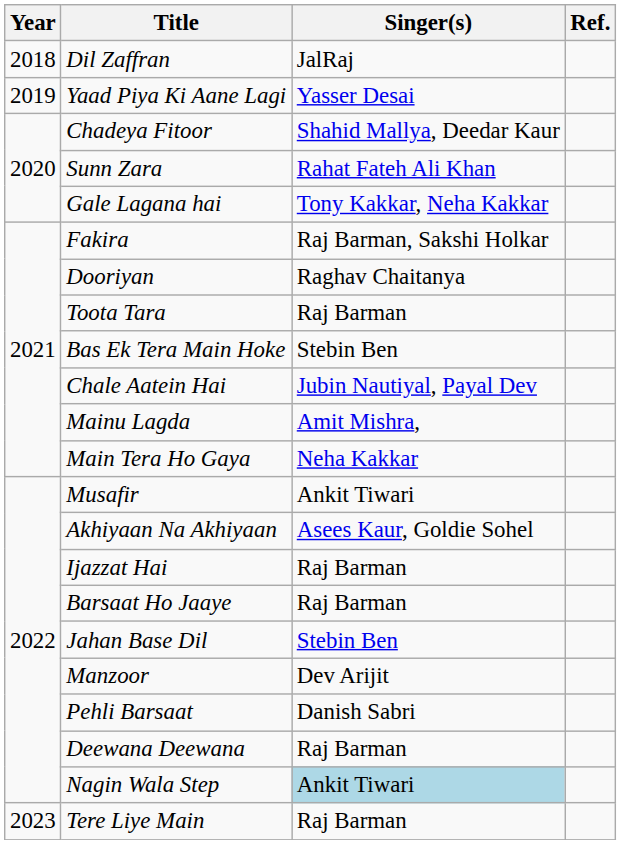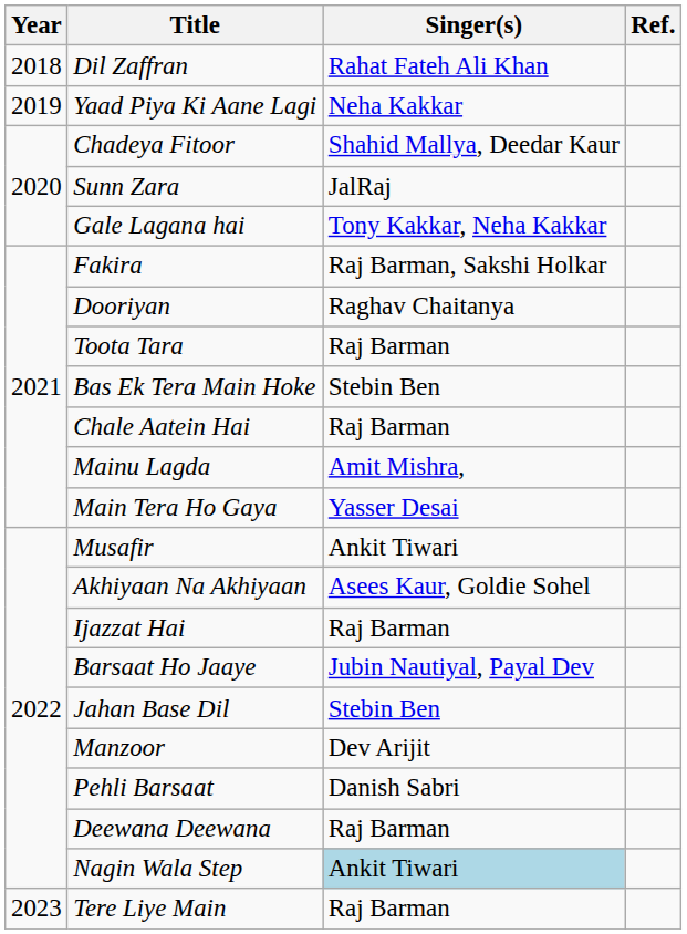 <table class="wikitable plainrowheaders sortable">
 <tr>
 <th scope="col">Year</th>
 <th scope="col">Title</th>
 <th scope="col">Singer(s)</th>
 <th scope="col" class="unsortable">Ref.</th>
 </tr>
 <tr>
 <td scope="row">2018</td>
 <td><em>Dil Zaffran</em></td>
-<td>JalRaj</td>
+<td><a href='#'>Rahat Fateh Ali Khan</a></td>
 <td></td>
 </tr>
 <tr>
 <td scope="row">2019</td>
 <td><em>Yaad Piya Ki Aane Lagi</em></td>
-<td><a href='#'>Yasser Desai</a></td>
+<td><a href='#'>Neha Kakkar</a></td>
 <td></td>
 </tr>
 <tr>
 <td rowspan="3" scope="row">2020</td>
 <td><em>Chadeya Fitoor</em></td>
 <td><a href='#'>Shahid Mallya</a>, Deedar Kaur</td>
 <td></td>
 </tr>
 <tr>
 <td><em>Sunn Zara</em></td>
-<td><a href='#'>Rahat Fateh Ali Khan</a></td>
+<td>JalRaj</td>
 <td></td>
 </tr>
 <tr>
 <td><em>Gale Lagana hai</em></td>
 <td><a href='#'>Tony Kakkar</a>, <a href='#'>Neha Kakkar</a></td>
 <td></td>
 </tr>
 <tr>
 <td rowspan="7" scope="row">2021</td>
 <td><em>Fakira</em></td>
 <td>Raj Barman, Sakshi Holkar</td>
 <td></td>
 </tr>
 <tr>
 <td><em>Dooriyan</em></td>
 <td>Raghav Chaitanya</td>
 <td></td>
 </tr>
 <tr>
 <td><em>Toota Tara</em></td>
 <td>Raj Barman</td>
 <td></td>
 </tr>
 <tr>
 <td><em>Bas Ek Tera Main Hoke</em></td>
 <td>Stebin Ben</td>
 <td></td>
 </tr>
 <tr>
 <td><em>Chale Aatein Hai</em></td>
-<td><a href='#'>Jubin Nautiyal</a>, <a href='#'>Payal Dev</a></td>
+<td>Raj Barman</td>
 <td></td>
 </tr>
 <tr>
 <td><em>Mainu Lagda</em></td>
 <td><a href='#'>Amit Mishra</a>,</td>
 <td></td>
 </tr>
 <tr>
 <td><em>Main Tera Ho Gaya</em></td>
-<td><a href='#'>Neha Kakkar</a></td>
+<td><a href='#'>Yasser Desai</a></td>
 <td></td>
 </tr>
 <tr>
 <td rowspan="9">2022</td>
 <td><em>Musafir</em></td>
 <td>Ankit Tiwari</td>
 <td></td>
 </tr>
 <tr>
 <td><em>Akhiyaan Na Akhiyaan</em></td>
 <td><a href='#'>Asees Kaur</a>, Goldie Sohel</td>
 <td></td>
 </tr>
 <tr>
 <td><em>Ijazzat Hai</em></td>
 <td>Raj Barman</td>
 <td></td>
 </tr>
 <tr>
 <td><em>Barsaat Ho Jaaye</em></td>
-<td>Raj Barman</td>
+<td><a href='#'>Jubin Nautiyal</a>, <a href='#'>Payal Dev</a></td>
 <td></td>
 </tr>
 <tr>
 <td><em>Jahan Base Dil</em></td>
 <td><a href='#'>Stebin Ben</a></td>
 <td></td>
 </tr>
 <tr>
 <td><em>Manzoor</em></td>
 <td>Dev Arijit</td>
 <td></td>
 </tr>
 <tr>
 <td><em>Pehli Barsaat</em></td>
 <td>Danish Sabri</td>
 <td></td>
 </tr>
 <tr>
 <td><em>Deewana Deewana</em></td>
 <td>Raj Barman</td>
 <td></td>
 </tr>
 <tr>
 <td><em>Nagin Wala Step</em></td>
 <td style="background: lightblue;">Ankit Tiwari</td>
 <td></td>
 </tr>
 <tr>
 <td>2023</td>
 <td><em>Tere Liye Main</em></td>
 <td>Raj Barman</td>
 <td></td>
 </tr>
 </table>
